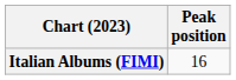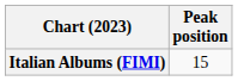 <table class="wikitable plainrowheaders" style="text-align:center">
 <tr>
 <th>Chart (2023)</th>
 <th>Peak<br>position</th>
 </tr>
 <tr>
 <th scope="row">Italian Albums (<a href='#'>FIMI</a>)</th>
-<td>16</td>
+<td>15</td>
 </tr>
 </table>
